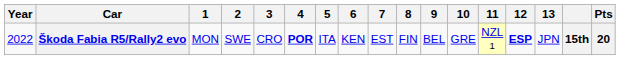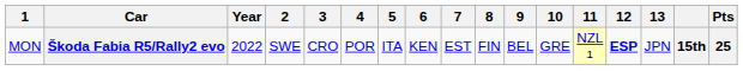 <table class="wikitable" border="1" style="text-align:center; font-size:90%;">
 <tr>
+<th>1</th>
+<th>Car</th>
 <th>Year</th>
-<th>Car</th>
-<th>1</th>
 <th>2</th>
 <th>3</th>
 <th>4</th>
 <th>5</th>
 <th>6</th>
 <th>7</th>
 <th>8</th>
 <th>9</th>
 <th>10</th>
 <th>11</th>
 <th>12</th>
 <th>13</th>
 <th></th>
 <th>Pts</th>
 </tr>
 <tr>
+<td><a href='#'>MON</a></td>
+<th><a href='#'>Škoda Fabia R5/Rally2 evo</a></th>
 <td><a href='#'>2022</a></td>
-<th><a href='#'>Škoda Fabia R5/Rally2 evo</a></th>
-<td><a href='#'>MON</a></td>
 <td><a href='#'>SWE</a></td>
 <td><a href='#'>CRO</a></td>
-<td><strong><a href='#'>POR</a></strong></td>
+<td><a href='#'>POR</a></td>
 <td><a href='#'>ITA</a></td>
 <td><a href='#'>KEN</a></td>
 <td><a href='#'>EST</a></td>
 <td><a href='#'>FIN</a></td>
 <td><a href='#'>BEL</a></td>
 <td><a href='#'>GRE</a></td>
 <td style=background:#ffffbf><a href='#'>NZL</a><br><small>1</small></td>
 <td><strong><a href='#'>ESP</a></strong></td>
 <td><a href='#'>JPN</a></td>
 <th>15th</th>
-<th>20</th>
+<th>25</th>
 </tr>
 </table>
